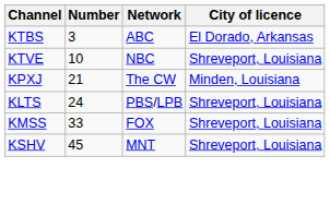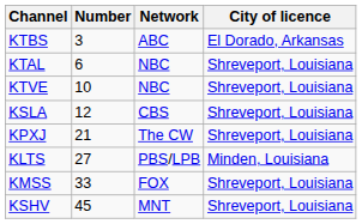 <table class="wikitable">
 <tr>
 <th>Channel</th>
 <th>Number</th>
 <th>Network</th>
 <th>City of licence</th>
 </tr>
 <tr>
 <td><a href='#'>KTBS</a></td>
 <td>3</td>
 <td><a href='#'>ABC</a></td>
 <td><a href='#'>El Dorado, Arkansas</a></td>
 </tr>
 <tr>
+<td><a href='#'>KTAL</a></td>
+<td>6</td>
+<td><a href='#'>NBC</a></td>
+<td><a href='#'>Shreveport, Louisiana</a></td>
+</tr>
+<tr>
 <td><a href='#'>KTVE</a></td>
 <td>10</td>
 <td><a href='#'>NBC</a></td>
 <td><a href='#'>Shreveport, Louisiana</a></td>
 </tr>
 <tr>
+<td><a href='#'>KSLA</a></td>
+<td>12</td>
+<td><a href='#'>CBS</a></td>
+<td><a href='#'>Shreveport, Louisiana</a></td>
+</tr>
+<tr>
 <td><a href='#'>KPXJ</a></td>
 <td>21</td>
 <td><a href='#'>The CW</a></td>
-<td><a href='#'>Minden, Louisiana</a></td>
+<td><a href='#'>Shreveport, Louisiana</a></td>
 </tr>
 <tr>
 <td><a href='#'>KLTS</a></td>
-<td>24</td>
+<td>27</td>
 <td><a href='#'>PBS</a>/<a href='#'>LPB</a></td>
-<td><a href='#'>Shreveport, Louisiana</a></td>
+<td><a href='#'>Minden, Louisiana</a></td>
 </tr>
 <tr>
 <td><a href='#'>KMSS</a></td>
 <td>33</td>
 <td><a href='#'>FOX</a></td>
 <td><a href='#'>Shreveport, Louisiana</a></td>
 </tr>
 <tr>
 <td><a href='#'>KSHV</a></td>
 <td>45</td>
 <td><a href='#'>MNT</a></td>
 <td><a href='#'>Shreveport, Louisiana</a></td>
 </tr>
 </table>
